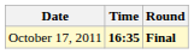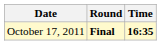 <table class="wikitable">
 <tr>
 <th>Date</th>
+<th>Round</th>
 <th>Time</th>
-<th>Round</th>
 </tr>
 <tr style=background:lemonchiffon>
 <td>October 17, 2011</td>
+<td style=background:lemonchiffon><strong>Final</strong></td>
 <td><strong>16:35</strong></td>
-<td style=background:lemonchiffon><strong>Final</strong></td>
 </tr>
 </table>
